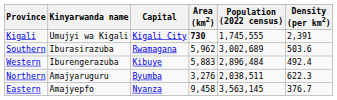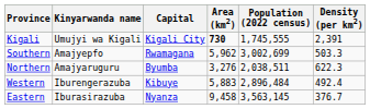 <table class="wikitable sortable">
 <tr bgcolor=#ACE1AF>
 <th>Province</th>
 <th>Kinyarwanda name</th>
 <th>Capital</th>
 <th>Area <br> (km<sup>2</sup>) </th>
 <th>Population <br> (2022 census)</th>
 <th>Density <br> (per km<sup>2</sup>)</th>
 </tr>
 <tr>
 <td><a href='#'>Kigali</a></td>
 <td>Umujyi wa Kigali</td>
 <td><a href='#'>Kigali City</a></td>
 <td><strong>730</strong></td>
 <td>1,745,555</td>
 <td>2,391</td>
 </tr>
 <tr>
 <td><a href='#'>Southern</a></td>
-<td>Iburasirazuba</td>
+<td>Amajyepfo</td>
 <td><a href='#'>Rwamagana</a></td>
 <td>5,962</td>
-<td>3,002,689</td>
-<td>503.6</td>
+<td>3,002,699</td>
+<td>503.3</td>
+</tr>
+<tr>
+<td><a href='#'>Northern</a></td>
+<td>Amajyaruguru</td>
+<td><a href='#'>Byumba</a></td>
+<td>3,276</td>
+<td>2,038,511</td>
+<td>622.3</td>
 </tr>
 <tr>
 <td><a href='#'>Western</a></td>
 <td>Iburengerazuba</td>
 <td><a href='#'>Kibuye</a></td>
 <td>5,883</td>
 <td>2,896,484</td>
 <td>492.4</td>
 </tr>
 <tr>
-<td><a href='#'>Northern</a></td>
-<td>Amajyaruguru</td>
-<td><a href='#'>Byumba</a></td>
-<td>3,276</td>
-<td>2,038,511</td>
-<td>622.3</td>
-</tr>
-<tr>
 <td><a href='#'>Eastern</a></td>
-<td>Amajyepfo</td>
+<td>Iburasirazuba</td>
 <td><a href='#'>Nyanza</a></td>
 <td>9,458</td>
 <td>3,563,145</td>
 <td>376.7</td>
 </tr>
 </table>
